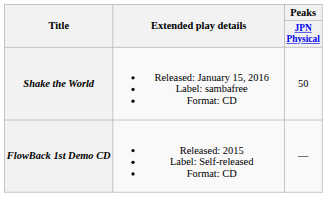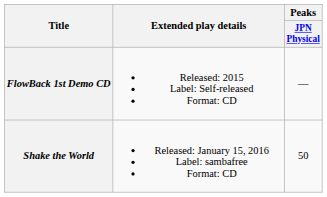 <table class="wikitable plainrowheaders" style="text-align:center">
 <tr>
 <th scope="col" rowspan="2" style="width:10em;">Title</th>
 <th scope="col" rowspan="2" style="width:16em;">Extended play details</th>
 <th scope="col">Peaks</th>
 </tr>
 <tr>
 <th scope="col" style="width:2.5em;font-size:90%;"><a href='#'>JPN<br>Physical</a></th>
 </tr>
 <tr>
+<th scope="row"><em>FlowBack 1st Demo CD</em></th>
+<td><br><ul><li>Released: 2015</li><li>Label: Self-released</li><li>Format: CD</li></ul></td>
+<td>—</td>
+</tr>
+<tr>
 <th scope="row"><em>Shake the World</em></th>
 <td><br><ul><li>Released: January 15, 2016</li><li>Label: sambafree</li><li>Format: CD</li></ul></td>
 <td>50</td>
 </tr>
-<tr>
-<th scope="row"><em>FlowBack 1st Demo CD</em></th>
-<td><br><ul><li>Released: 2015</li><li>Label: Self-released</li><li>Format: CD</li></ul></td>
-<td>—</td>
-</tr>
 </table>
